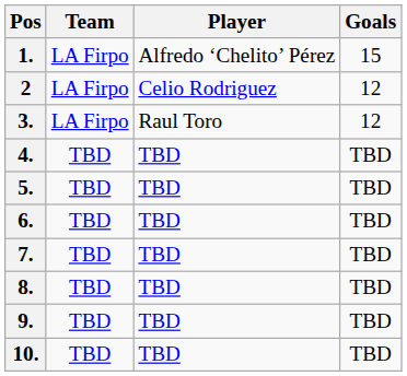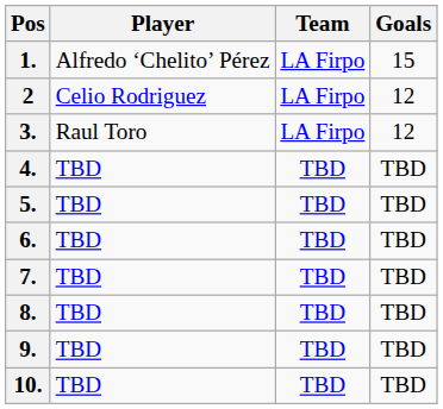 <table class="wikitable">
 <tr>
 <th align="center">Pos</th>
+<th align="center">Player</th>
 <th align="center">Team</th>
-<th align="center">Player</th>
 <th align="center">Goals</th>
 </tr>
 <tr>
 <th align="center">1.</th>
+<td>  Alfredo ‘Chelito’ Pérez</td>
 <td align="center"><a href='#'>LA Firpo</a></td>
-<td>  Alfredo ‘Chelito’ Pérez</td>
 <td align="center">15</td>
 </tr>
 <tr>
 <th align="center">2</th>
+<td>  <a href='#'>Celio Rodriguez</a></td>
 <td align="center"><a href='#'>LA Firpo</a></td>
-<td>  <a href='#'>Celio Rodriguez</a></td>
 <td align="center">12</td>
 </tr>
 <tr>
 <th align="center">3.</th>
+<td>  Raul Toro</td>
 <td align="center"><a href='#'>LA Firpo</a></td>
-<td>  Raul Toro</td>
 <td align="center">12</td>
 </tr>
 <tr>
 <th align="center">4.</th>
+<td>  <a href='#'>TBD</a></td>
 <td align="center"><a href='#'>TBD</a></td>
-<td>  <a href='#'>TBD</a></td>
 <td align="center">TBD</td>
 </tr>
 <tr>
 <th align="center">5.</th>
+<td>  <a href='#'>TBD</a></td>
 <td align="center"><a href='#'>TBD</a></td>
-<td>  <a href='#'>TBD</a></td>
 <td align="center">TBD</td>
 </tr>
 <tr>
 <th align="center">6.</th>
+<td>  <a href='#'>TBD</a></td>
 <td align="center"><a href='#'>TBD</a></td>
-<td>  <a href='#'>TBD</a></td>
 <td align="center">TBD</td>
 </tr>
 <tr>
 <th align="center">7.</th>
+<td>  <a href='#'>TBD</a></td>
 <td align="center"><a href='#'>TBD</a></td>
-<td>  <a href='#'>TBD</a></td>
 <td align="center">TBD</td>
 </tr>
 <tr>
 <th align="center">8.</th>
+<td>  <a href='#'>TBD</a></td>
 <td align="center"><a href='#'>TBD</a></td>
-<td>  <a href='#'>TBD</a></td>
 <td align="center">TBD</td>
 </tr>
 <tr>
 <th align="center">9.</th>
+<td>  <a href='#'>TBD</a></td>
 <td align="center"><a href='#'>TBD</a></td>
-<td>  <a href='#'>TBD</a></td>
 <td align="center">TBD</td>
 </tr>
 <tr>
 <th align="center">10.</th>
+<td>  <a href='#'>TBD</a></td>
 <td align="center"><a href='#'>TBD</a></td>
-<td>  <a href='#'>TBD</a></td>
 <td align="center">TBD</td>
 </tr>
 </table>
